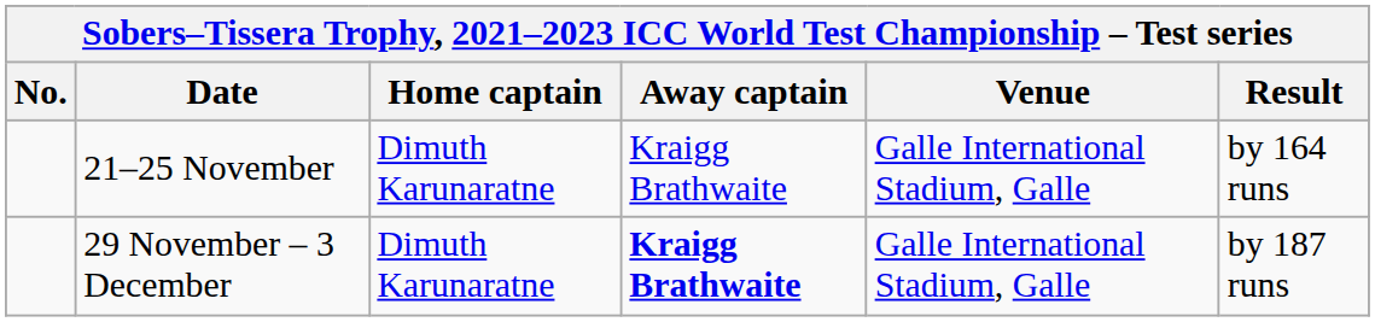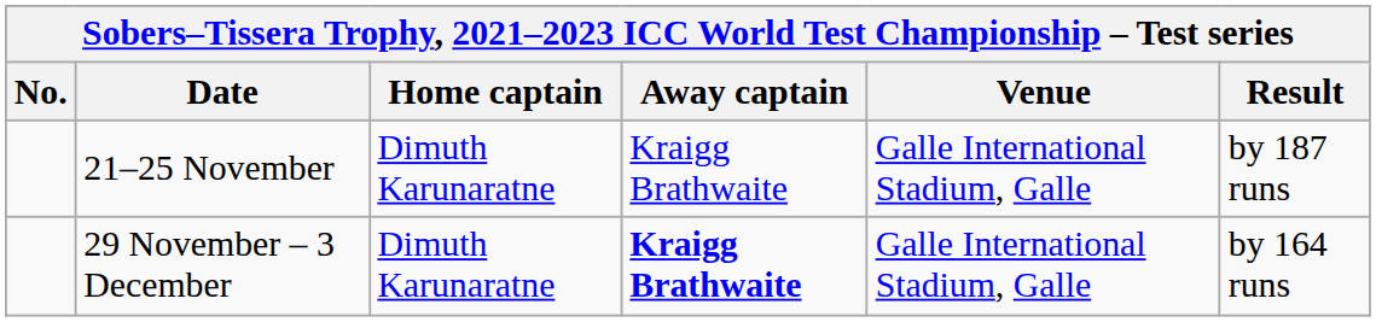 <table class="wikitable">
 <tr>
 <th colspan="9"><a href='#'>Sobers–Tissera Trophy</a>, <a href='#'>2021–2023 ICC World Test Championship</a> – Test series</th>
 </tr>
 <tr>
 <th>No.</th>
 <th>Date</th>
 <th>Home captain</th>
 <th>Away captain</th>
 <th>Venue</th>
 <th>Result</th>
 </tr>
 <tr>
 <td></td>
 <td>21–25 November</td>
 <td><a href='#'>Dimuth Karunaratne</a></td>
 <td><a href='#'>Kraigg Brathwaite</a></td>
 <td><a href='#'>Galle International Stadium</a>, <a href='#'>Galle</a></td>
-<td> by 164 runs</td>
+<td> by 187 runs</td>
 </tr>
 <tr>
 <td></td>
 <td>29 November – 3 December</td>
 <td><a href='#'>Dimuth Karunaratne</a></td>
 <td><strong><a href='#'>Kraigg Brathwaite</a></strong></td>
 <td><a href='#'>Galle International Stadium</a>, <a href='#'>Galle</a></td>
-<td> by 187 runs</td>
+<td> by 164 runs</td>
 </tr>
 </table>
